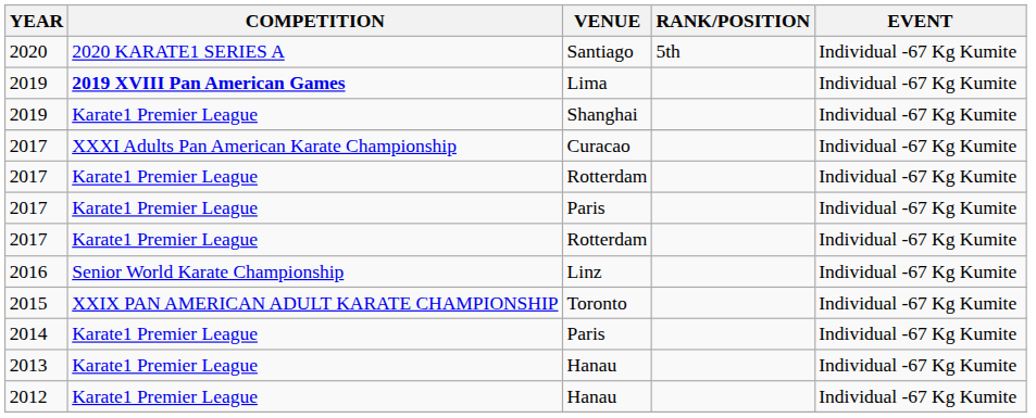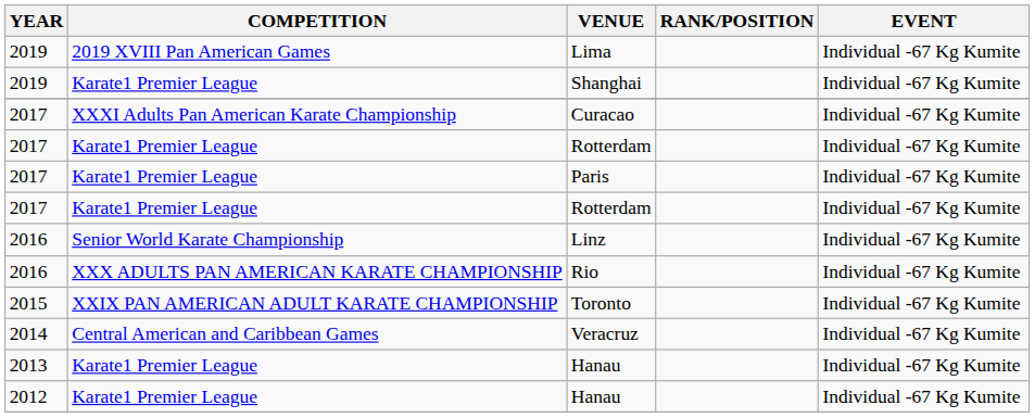 <table class="wikitable sortable" style="font-size: 95%;">
 <tr>
 <th>YEAR</th>
 <th>COMPETITION</th>
 <th>VENUE</th>
 <th>RANK/POSITION</th>
 <th>EVENT</th>
 </tr>
 <tr>
-<td>2020</td>
-<td><a href='#'>2020 KARATE1 SERIES A</a></td>
-<td>Santiago </td>
-<td>5th</td>
-<td>Individual -67 Kg Kumite</td>
-</tr>
-<tr>
 <td>2019</td>
-<td><strong><a href='#'>2019 XVIII Pan American Games</a></strong></td>
+<td><a href='#'>2019 XVIII Pan American Games</a></td>
 <td>Lima </td>
 <td></td>
 <td>Individual -67 Kg Kumite</td>
 </tr>
 <tr>
 <td>2019</td>
 <td><a href='#'>Karate1 Premier League</a></td>
 <td>Shanghai </td>
 <td></td>
 <td>Individual -67 Kg Kumite </td>
 </tr>
 <tr>
 </tr>
 <tr>
 <td>2017</td>
 <td><a href='#'>XXXI Adults Pan American Karate Championship</a></td>
 <td>Curacao </td>
 <td></td>
 <td>Individual -67 Kg Kumite </td>
 </tr>
 <tr>
 <td>2017</td>
 <td><a href='#'>Karate1 Premier League</a></td>
 <td>Rotterdam </td>
 <td></td>
 <td>Individual -67 Kg Kumite </td>
 </tr>
 <tr>
 <td>2017</td>
 <td><a href='#'>Karate1 Premier League</a></td>
 <td>Paris </td>
 <td></td>
 <td>Individual -67 Kg Kumite </td>
 </tr>
 <tr>
 <td>2017</td>
 <td><a href='#'>Karate1 Premier League</a></td>
 <td>Rotterdam </td>
 <td></td>
 <td>Individual -67 Kg Kumite </td>
 </tr>
 <tr>
 <td>2016</td>
 <td><a href='#'>Senior World Karate Championship</a></td>
 <td>Linz </td>
 <td></td>
 <td>Individual -67 Kg Kumite </td>
 </tr>
 <tr>
+<td>2016</td>
+<td><a href='#'>XXX ADULTS PAN AMERICAN KARATE CHAMPIONSHIP</a></td>
+<td>Rio </td>
+<td></td>
+<td>Individual -67 Kg Kumite </td>
+</tr>
+<tr>
 <td>2015</td>
 <td><a href='#'>XXIX PAN AMERICAN ADULT KARATE CHAMPIONSHIP</a></td>
 <td>Toronto </td>
 <td></td>
 <td>Individual -67 Kg Kumite </td>
 </tr>
 <tr>
 <td>2014</td>
-<td><a href='#'>Karate1 Premier League</a></td>
-<td>Paris </td>
+<td><a href='#'>Central American and Caribbean Games</a></td>
+<td>Veracruz </td>
 <td></td>
 <td>Individual -67 Kg Kumite </td>
 </tr>
 <tr>
 <td>2013</td>
 <td><a href='#'>Karate1 Premier League</a></td>
 <td>Hanau </td>
 <td></td>
 <td>Individual -67 Kg Kumite </td>
 </tr>
 <tr>
 <td>2012</td>
 <td><a href='#'>Karate1 Premier League</a></td>
 <td>Hanau </td>
 <td></td>
 <td>Individual -67 Kg Kumite </td>
 </tr>
 <tr>
 </tr>
 </table>
